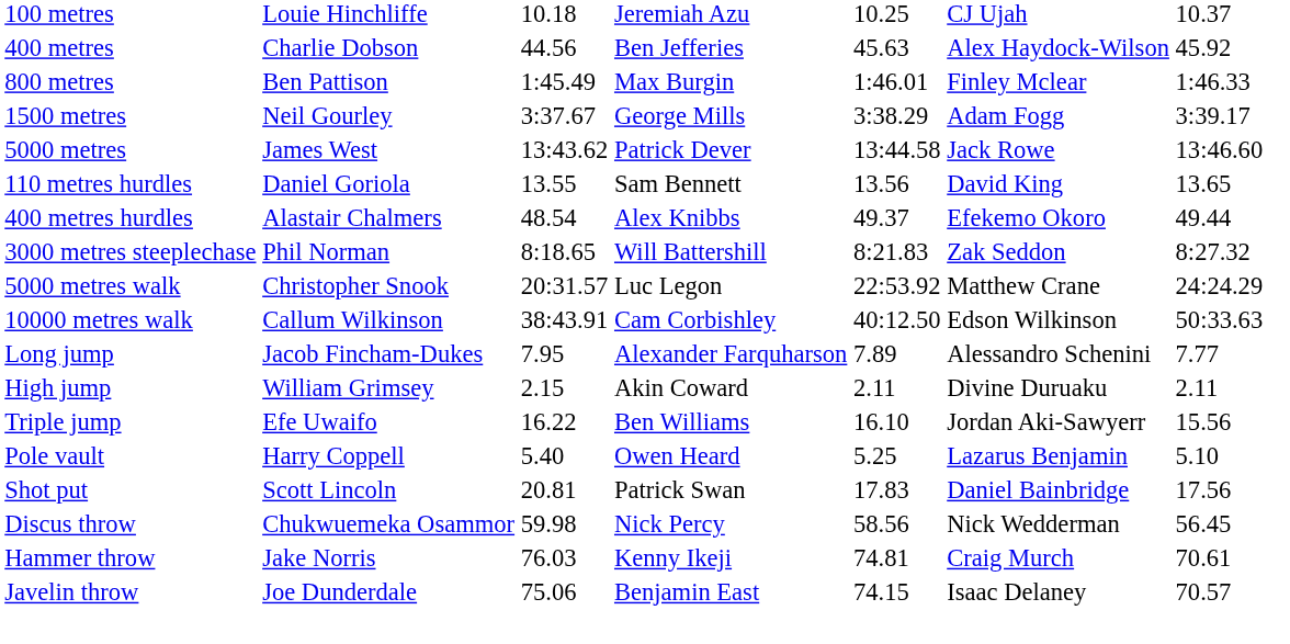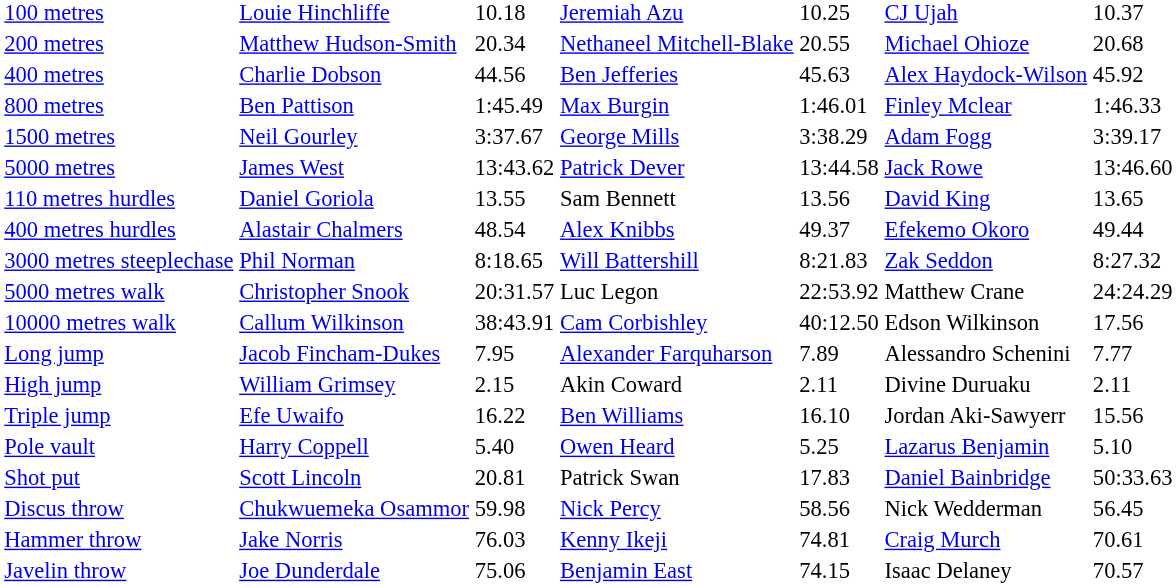 <table>
 <tr>
 <td><a href='#'>100 metres</a></td>
 <td><a href='#'>Louie Hinchliffe</a></td>
 <td>10.18</td>
 <td><a href='#'>Jeremiah Azu</a></td>
 <td>10.25</td>
 <td><a href='#'>CJ Ujah</a></td>
 <td>10.37</td>
+</tr>
+<tr>
+<td><a href='#'>200 metres</a></td>
+<td><a href='#'>Matthew Hudson-Smith</a></td>
+<td>20.34</td>
+<td><a href='#'>Nethaneel Mitchell-Blake</a></td>
+<td>20.55</td>
+<td><a href='#'>Michael Ohioze</a></td>
+<td>20.68</td>
 </tr>
 <tr>
 <td><a href='#'>400 metres</a></td>
 <td><a href='#'>Charlie Dobson</a></td>
 <td>44.56</td>
 <td><a href='#'>Ben Jefferies</a></td>
 <td>45.63</td>
 <td><a href='#'>Alex Haydock-Wilson</a></td>
 <td>45.92</td>
 </tr>
 <tr>
 <td><a href='#'>800 metres</a></td>
 <td><a href='#'>Ben Pattison</a></td>
 <td>1:45.49</td>
 <td><a href='#'>Max Burgin</a></td>
 <td>1:46.01</td>
 <td><a href='#'>Finley Mclear</a></td>
 <td>1:46.33</td>
 </tr>
 <tr>
 <td><a href='#'>1500 metres</a></td>
 <td><a href='#'>Neil Gourley</a></td>
 <td>3:37.67</td>
 <td><a href='#'>George Mills</a></td>
 <td>3:38.29</td>
 <td><a href='#'>Adam Fogg</a></td>
 <td>3:39.17</td>
 </tr>
 <tr>
 <td><a href='#'>5000 metres</a></td>
 <td><a href='#'>James West</a></td>
 <td>13:43.62</td>
 <td><a href='#'>Patrick Dever</a></td>
 <td>13:44.58</td>
 <td><a href='#'>Jack Rowe</a></td>
 <td>13:46.60</td>
 </tr>
 <tr>
 <td><a href='#'>110 metres hurdles</a></td>
 <td><a href='#'>Daniel Goriola</a></td>
 <td>13.55</td>
 <td>Sam Bennett</td>
 <td>13.56</td>
 <td><a href='#'>David King</a></td>
 <td>13.65</td>
 </tr>
 <tr>
 <td><a href='#'>400 metres hurdles</a></td>
 <td><a href='#'>Alastair Chalmers</a></td>
 <td>48.54 </td>
 <td><a href='#'>Alex Knibbs</a></td>
 <td>49.37</td>
 <td><a href='#'>Efekemo Okoro</a></td>
 <td>49.44</td>
 </tr>
 <tr>
 <td><a href='#'>3000 metres steeplechase</a></td>
 <td><a href='#'>Phil Norman</a></td>
 <td>8:18.65</td>
 <td><a href='#'>Will Battershill</a></td>
 <td>8:21.83</td>
 <td><a href='#'>Zak Seddon</a></td>
 <td>8:27.32</td>
 </tr>
 <tr>
 <td><a href='#'>5000 metres walk</a></td>
 <td><a href='#'>Christopher Snook</a></td>
 <td>20:31.57</td>
 <td>Luc Legon</td>
 <td>22:53.92</td>
 <td>Matthew Crane</td>
 <td>24:24.29</td>
 </tr>
 <tr>
 <td><a href='#'>10000 metres walk</a></td>
 <td><a href='#'>Callum Wilkinson</a></td>
 <td>38:43.91 </td>
 <td><a href='#'>Cam Corbishley</a></td>
 <td>40:12.50</td>
 <td>Edson Wilkinson</td>
-<td>50:33.63</td>
+<td>17.56</td>
 </tr>
 <tr>
 <td><a href='#'>Long jump</a></td>
 <td><a href='#'>Jacob Fincham-Dukes</a></td>
 <td>7.95</td>
 <td><a href='#'>Alexander Farquharson</a></td>
 <td>7.89</td>
 <td>Alessandro Schenini</td>
 <td>7.77</td>
 </tr>
 <tr>
 <td><a href='#'>High jump</a></td>
 <td><a href='#'>William Grimsey</a></td>
 <td>2.15</td>
 <td>Akin Coward</td>
 <td>2.11</td>
 <td>Divine Duruaku</td>
 <td>2.11</td>
 </tr>
 <tr>
 <td><a href='#'>Triple jump</a></td>
 <td><a href='#'>Efe Uwaifo</a></td>
 <td>16.22</td>
 <td><a href='#'>Ben Williams</a></td>
 <td>16.10</td>
 <td>Jordan Aki-Sawyerr</td>
 <td>15.56</td>
 </tr>
 <tr>
 <td><a href='#'>Pole vault</a></td>
 <td><a href='#'>Harry Coppell</a></td>
 <td>5.40</td>
 <td><a href='#'>Owen Heard</a></td>
 <td>5.25</td>
 <td><a href='#'>Lazarus Benjamin</a></td>
 <td>5.10</td>
 </tr>
 <tr>
 <td><a href='#'>Shot put</a></td>
 <td><a href='#'>Scott Lincoln</a></td>
 <td>20.81</td>
 <td>Patrick Swan</td>
 <td>17.83</td>
 <td><a href='#'>Daniel Bainbridge</a></td>
-<td>17.56</td>
+<td>50:33.63</td>
 </tr>
 <tr>
 <td><a href='#'>Discus throw</a></td>
 <td><a href='#'>Chukwuemeka Osammor</a></td>
 <td>59.98</td>
 <td><a href='#'>Nick Percy</a></td>
 <td>58.56</td>
 <td>Nick Wedderman</td>
 <td>56.45</td>
 </tr>
 <tr>
 <td><a href='#'>Hammer throw</a></td>
 <td><a href='#'>Jake Norris</a></td>
 <td>76.03</td>
 <td><a href='#'>Kenny Ikeji</a></td>
 <td>74.81</td>
 <td><a href='#'>Craig Murch</a></td>
 <td>70.61</td>
 </tr>
 <tr>
 <td><a href='#'>Javelin throw</a></td>
 <td><a href='#'>Joe Dunderdale</a></td>
 <td>75.06</td>
 <td><a href='#'>Benjamin East</a></td>
 <td>74.15</td>
 <td>Isaac Delaney</td>
 <td>70.57</td>
 </tr>
 <tr>
 </tr>
 </table>
